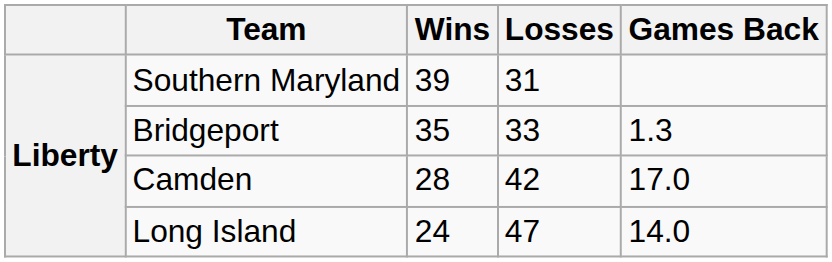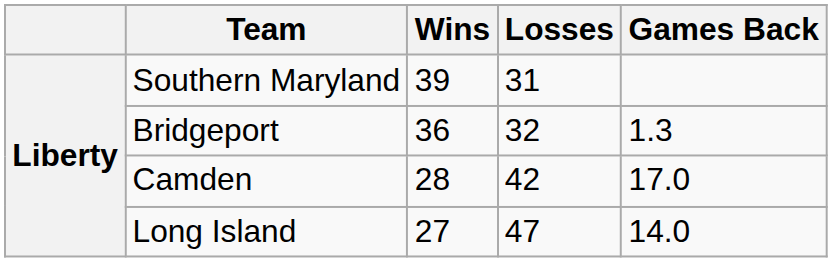 <table class="wikitable">
 <tr>
 <th></th>
 <th>Team</th>
 <th>Wins</th>
 <th>Losses</th>
 <th>Games Back</th>
 </tr>
 <tr>
 <th rowspan="4">Liberty</th>
 <td>Southern Maryland</td>
 <td>39</td>
 <td>31</td>
 <td> </td>
 </tr>
 <tr>
 <td>Bridgeport</td>
-<td>35</td>
-<td>33</td>
+<td>36</td>
+<td>32</td>
 <td>1.3</td>
 </tr>
 <tr>
 <td>Camden</td>
 <td>28</td>
 <td>42</td>
 <td>17.0</td>
 </tr>
 <tr>
 <td>Long Island</td>
-<td>24</td>
+<td>27</td>
 <td>47</td>
 <td>14.0</td>
 </tr>
 </table>
